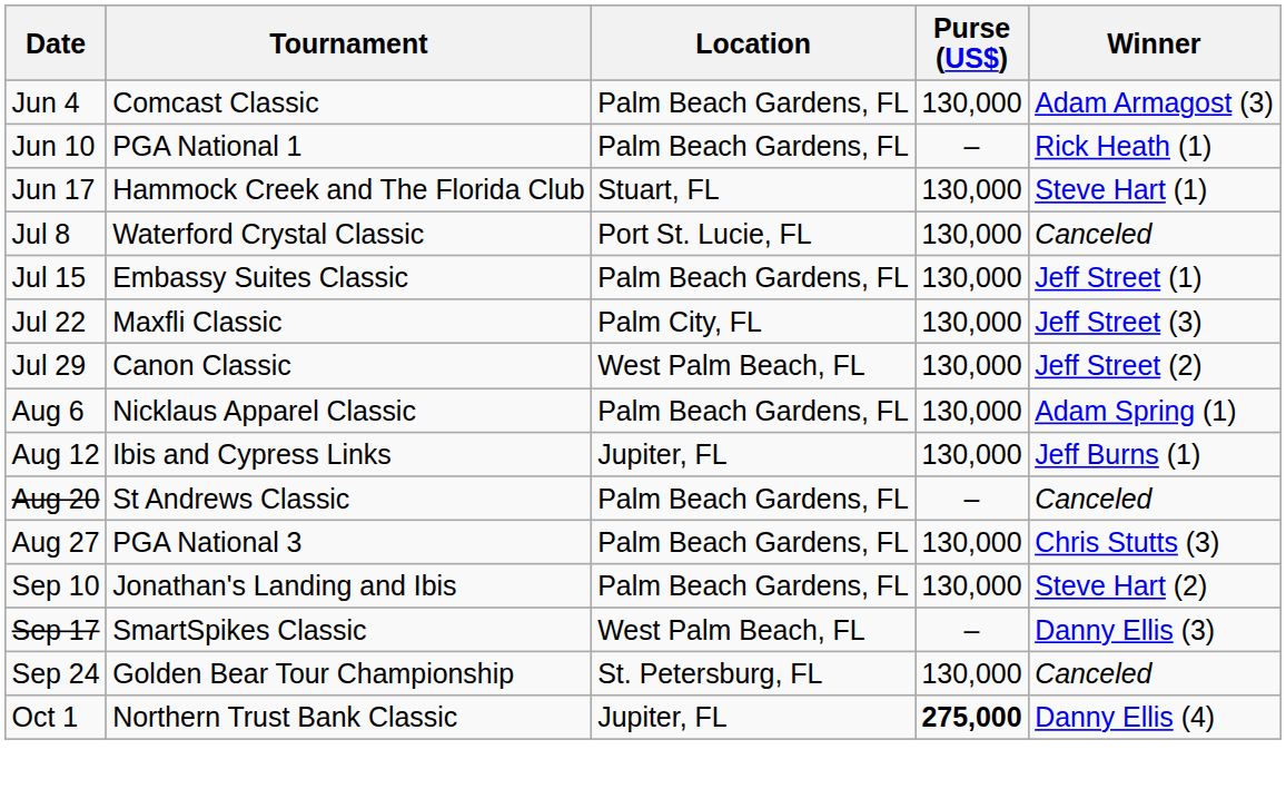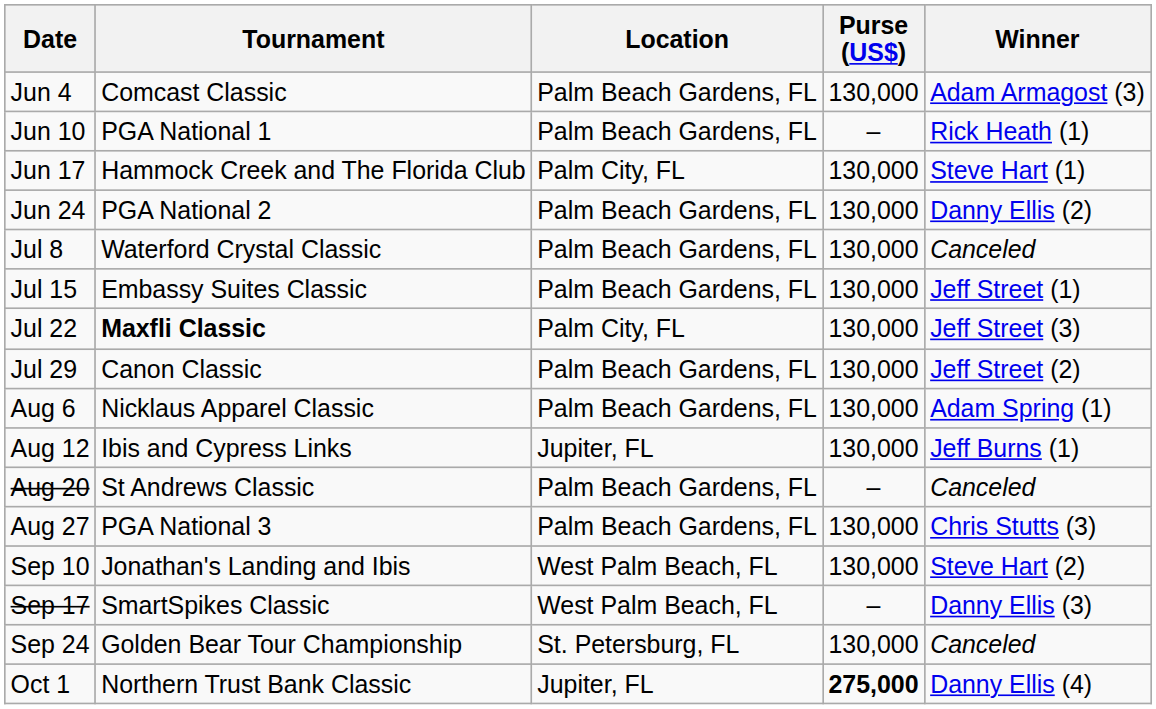 <table class="wikitable" style="font-size:95%">
 <tr>
 <th>Date</th>
 <th>Tournament</th>
 <th>Location</th>
 <th>Purse<br>(<a href='#'>US$</a>)</th>
 <th>Winner</th>
 </tr>
 <tr>
 <td>Jun 4</td>
 <td>Comcast Classic</td>
 <td>Palm Beach Gardens, FL</td>
 <td align=right>130,000</td>
 <td> <a href='#'>Adam Armagost</a> (3)</td>
 </tr>
 <tr>
 <td>Jun 10</td>
 <td>PGA National 1</td>
 <td>Palm Beach Gardens, FL</td>
 <td align=center>–</td>
 <td> <a href='#'>Rick Heath</a> (1)</td>
 </tr>
 <tr>
 <td>Jun 17</td>
 <td>Hammock Creek and The Florida Club</td>
-<td>Stuart, FL</td>
+<td>Palm City, FL</td>
 <td align=right>130,000</td>
 <td> <a href='#'>Steve Hart</a> (1)</td>
 </tr>
 <tr>
+<td>Jun 24</td>
+<td>PGA National 2</td>
+<td>Palm Beach Gardens, FL</td>
+<td align=right>130,000</td>
+<td> <a href='#'>Danny Ellis</a> (2)</td>
+</tr>
+<tr>
 <td>Jul 8</td>
 <td>Waterford Crystal Classic</td>
-<td>Port St. Lucie, FL</td>
+<td>Palm Beach Gardens, FL</td>
 <td align=right>130,000</td>
 <td><em>Canceled</em></td>
 </tr>
 <tr>
 <td>Jul 15</td>
 <td>Embassy Suites Classic</td>
 <td>Palm Beach Gardens, FL</td>
 <td align=right>130,000</td>
 <td> <a href='#'>Jeff Street</a> (1)</td>
 </tr>
 <tr>
 <td>Jul 22</td>
-<td>Maxfli Classic</td>
+<td><strong>Maxfli Classic</strong></td>
 <td>Palm City, FL</td>
 <td align=right>130,000</td>
 <td> <a href='#'>Jeff Street</a> (3)</td>
 </tr>
 <tr>
 <td>Jul 29</td>
 <td>Canon Classic</td>
-<td>West Palm Beach, FL</td>
+<td>Palm Beach Gardens, FL</td>
 <td align=right>130,000</td>
 <td> <a href='#'>Jeff Street</a> (2)</td>
 </tr>
 <tr>
 <td>Aug 6</td>
 <td>Nicklaus Apparel Classic</td>
 <td>Palm Beach Gardens, FL</td>
 <td align=right>130,000</td>
 <td> <a href='#'>Adam Spring</a> (1)</td>
 </tr>
 <tr>
 <td>Aug 12</td>
 <td>Ibis and Cypress Links</td>
 <td>Jupiter, FL</td>
 <td align=right>130,000</td>
 <td> <a href='#'>Jeff Burns</a> (1)</td>
 </tr>
 <tr>
 <td><s>Aug 20</s></td>
 <td>St Andrews Classic</td>
 <td>Palm Beach Gardens, FL</td>
 <td align=center>–</td>
 <td><em>Canceled</em></td>
 </tr>
 <tr>
 <td>Aug 27</td>
 <td>PGA National 3</td>
 <td>Palm Beach Gardens, FL</td>
 <td align=right>130,000</td>
 <td> <a href='#'>Chris Stutts</a> (3)</td>
 </tr>
 <tr>
 <td>Sep 10</td>
 <td>Jonathan's Landing and Ibis</td>
-<td>Palm Beach Gardens, FL</td>
+<td>West Palm Beach, FL</td>
 <td align=right>130,000</td>
 <td> <a href='#'>Steve Hart</a> (2)</td>
 </tr>
 <tr>
 <td><s>Sep 17</s></td>
 <td>SmartSpikes Classic</td>
 <td>West Palm Beach, FL</td>
 <td align=center>–</td>
 <td> <a href='#'>Danny Ellis</a> (3)</td>
 </tr>
 <tr>
 <td>Sep 24</td>
 <td>Golden Bear Tour Championship</td>
 <td>St. Petersburg, FL</td>
 <td align=right>130,000</td>
 <td><em>Canceled</em></td>
 </tr>
 <tr>
 <td>Oct 1</td>
 <td>Northern Trust Bank Classic</td>
 <td>Jupiter, FL</td>
 <td align=right><strong>275,000</strong></td>
 <td> <a href='#'>Danny Ellis</a> (4)</td>
 </tr>
 </table>
